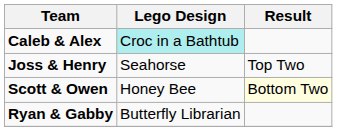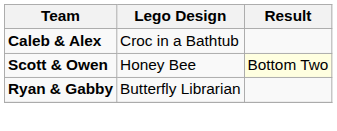 <table class="wikitable plainrowheaders">
 <tr>
 <th scope="col">Team</th>
 <th scope="col">Lego Design</th>
 <th>Result</th>
 </tr>
 <tr>
 <td><strong>Caleb & Alex</strong></td>
-<td style="background: paleturquoise;">Croc in a Bathtub</td>
+<td>Croc in a Bathtub</td>
 <td></td>
-</tr>
-<tr>
-<td><strong>Joss & Henry</strong></td>
-<td>Seahorse</td>
-<td>Top Two</td>
 </tr>
 <tr>
 <td><strong>Scott & Owen</strong></td>
 <td>Honey Bee</td>
 <td style="background: lightyellow;">Bottom Two</td>
 </tr>
 <tr>
 <td><strong>Ryan & Gabby</strong></td>
 <td>Butterfly Librarian</td>
 <td></td>
 </tr>
 <tr>
 </tr>
 </table>
